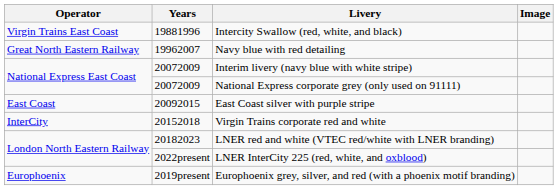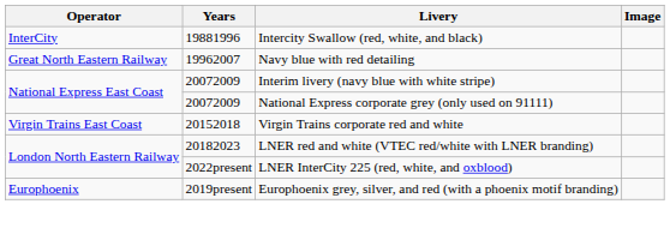 <table class="wikitable">
 <tr>
 <th>Operator</th>
 <th>Years</th>
 <th>Livery</th>
 <th>Image</th>
 </tr>
 <tr>
-<td><a href='#'>Virgin Trains East Coast</a></td>
+<td><a href='#'>InterCity</a></td>
 <td>19881996</td>
 <td>Intercity Swallow (red, white, and black)</td>
 <td></td>
 </tr>
 <tr>
 <td><a href='#'>Great North Eastern Railway</a></td>
 <td>19962007</td>
 <td>Navy blue with red detailing</td>
 <td></td>
 </tr>
 <tr>
 <td rowspan=2><a href='#'>National Express East Coast</a></td>
 <td>20072009</td>
 <td>Interim livery (navy blue with white stripe)</td>
 <td></td>
 </tr>
 <tr>
 <td>20072009</td>
 <td>National Express corporate grey (only used on 91111)</td>
 <td></td>
 </tr>
 <tr>
-<td><a href='#'>East Coast</a></td>
-<td>20092015</td>
-<td>East Coast silver with purple stripe</td>
-<td></td>
-</tr>
-<tr>
-<td><a href='#'>InterCity</a></td>
+<td><a href='#'>Virgin Trains East Coast</a></td>
 <td>20152018</td>
 <td>Virgin Trains corporate red and white</td>
 <td></td>
 </tr>
 <tr>
 <td rowspan=2><a href='#'>London North Eastern Railway</a></td>
 <td>20182023</td>
 <td>LNER red and white (VTEC red/white with LNER branding)</td>
 <td></td>
 </tr>
 <tr>
 <td>2022present</td>
 <td>LNER InterCity 225 (red, white, and <a href='#'>oxblood</a>)</td>
 <td></td>
 </tr>
 <tr>
 <td><a href='#'>Europhoenix</a></td>
 <td>2019present</td>
 <td>Europhoenix grey, silver, and red (with a phoenix motif branding)</td>
 <td></td>
 </tr>
 </table>
